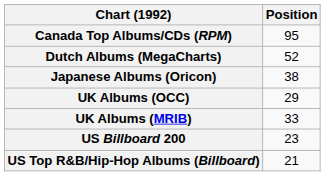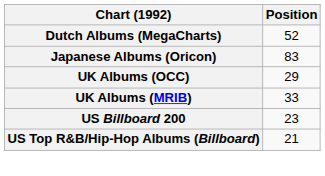 <table class="wikitable sortable plainrowheaders" style="text-align:center">
 <tr>
 <th scope="col">Chart (1992)</th>
 <th scope="col">Position</th>
-</tr>
-<tr>
-<th scope="row">Canada Top Albums/CDs (<em>RPM</em>)</th>
-<td>95</td>
 </tr>
 <tr>
 <th scope="row">Dutch Albums (MegaCharts)</th>
 <td>52</td>
 </tr>
 <tr>
 <th scope="row">Japanese Albums (Oricon)</th>
-<td>38</td>
+<td>83</td>
 </tr>
 <tr>
 <th scope="row">UK Albums (OCC)</th>
 <td>29</td>
 </tr>
 <tr>
 <th scope="row">UK Albums (<a href='#'>MRIB</a>)</th>
 <td>33</td>
 </tr>
 <tr>
 <th scope="row">US <em>Billboard</em> 200</th>
 <td>23</td>
 </tr>
 <tr>
 <th scope="row">US Top R&B/Hip-Hop Albums (<em>Billboard</em>)</th>
 <td>21</td>
 </tr>
 </table>
